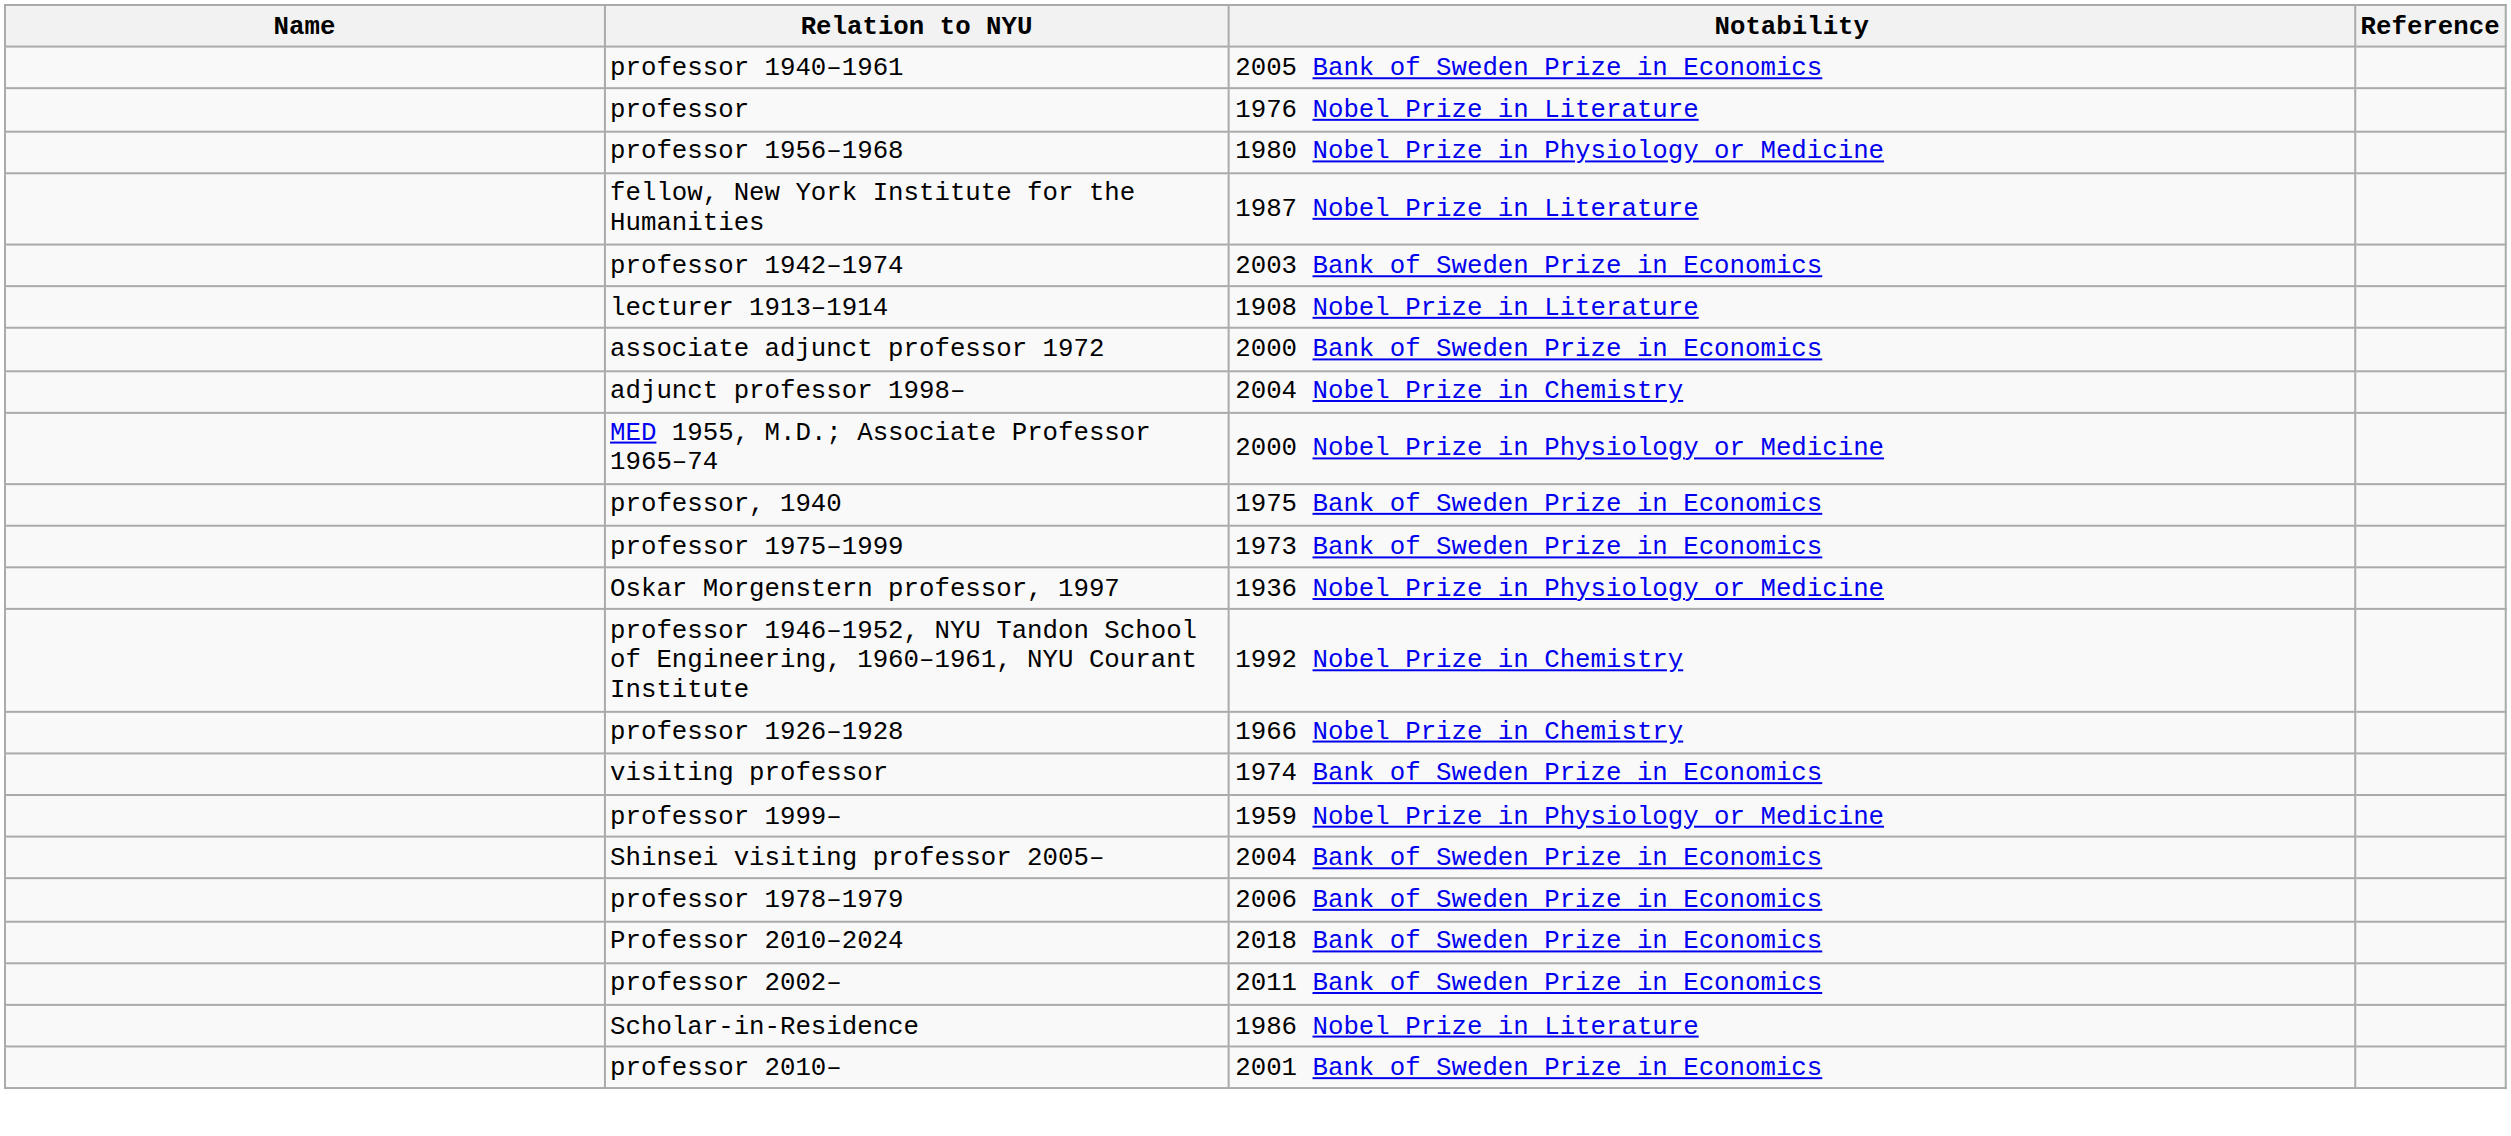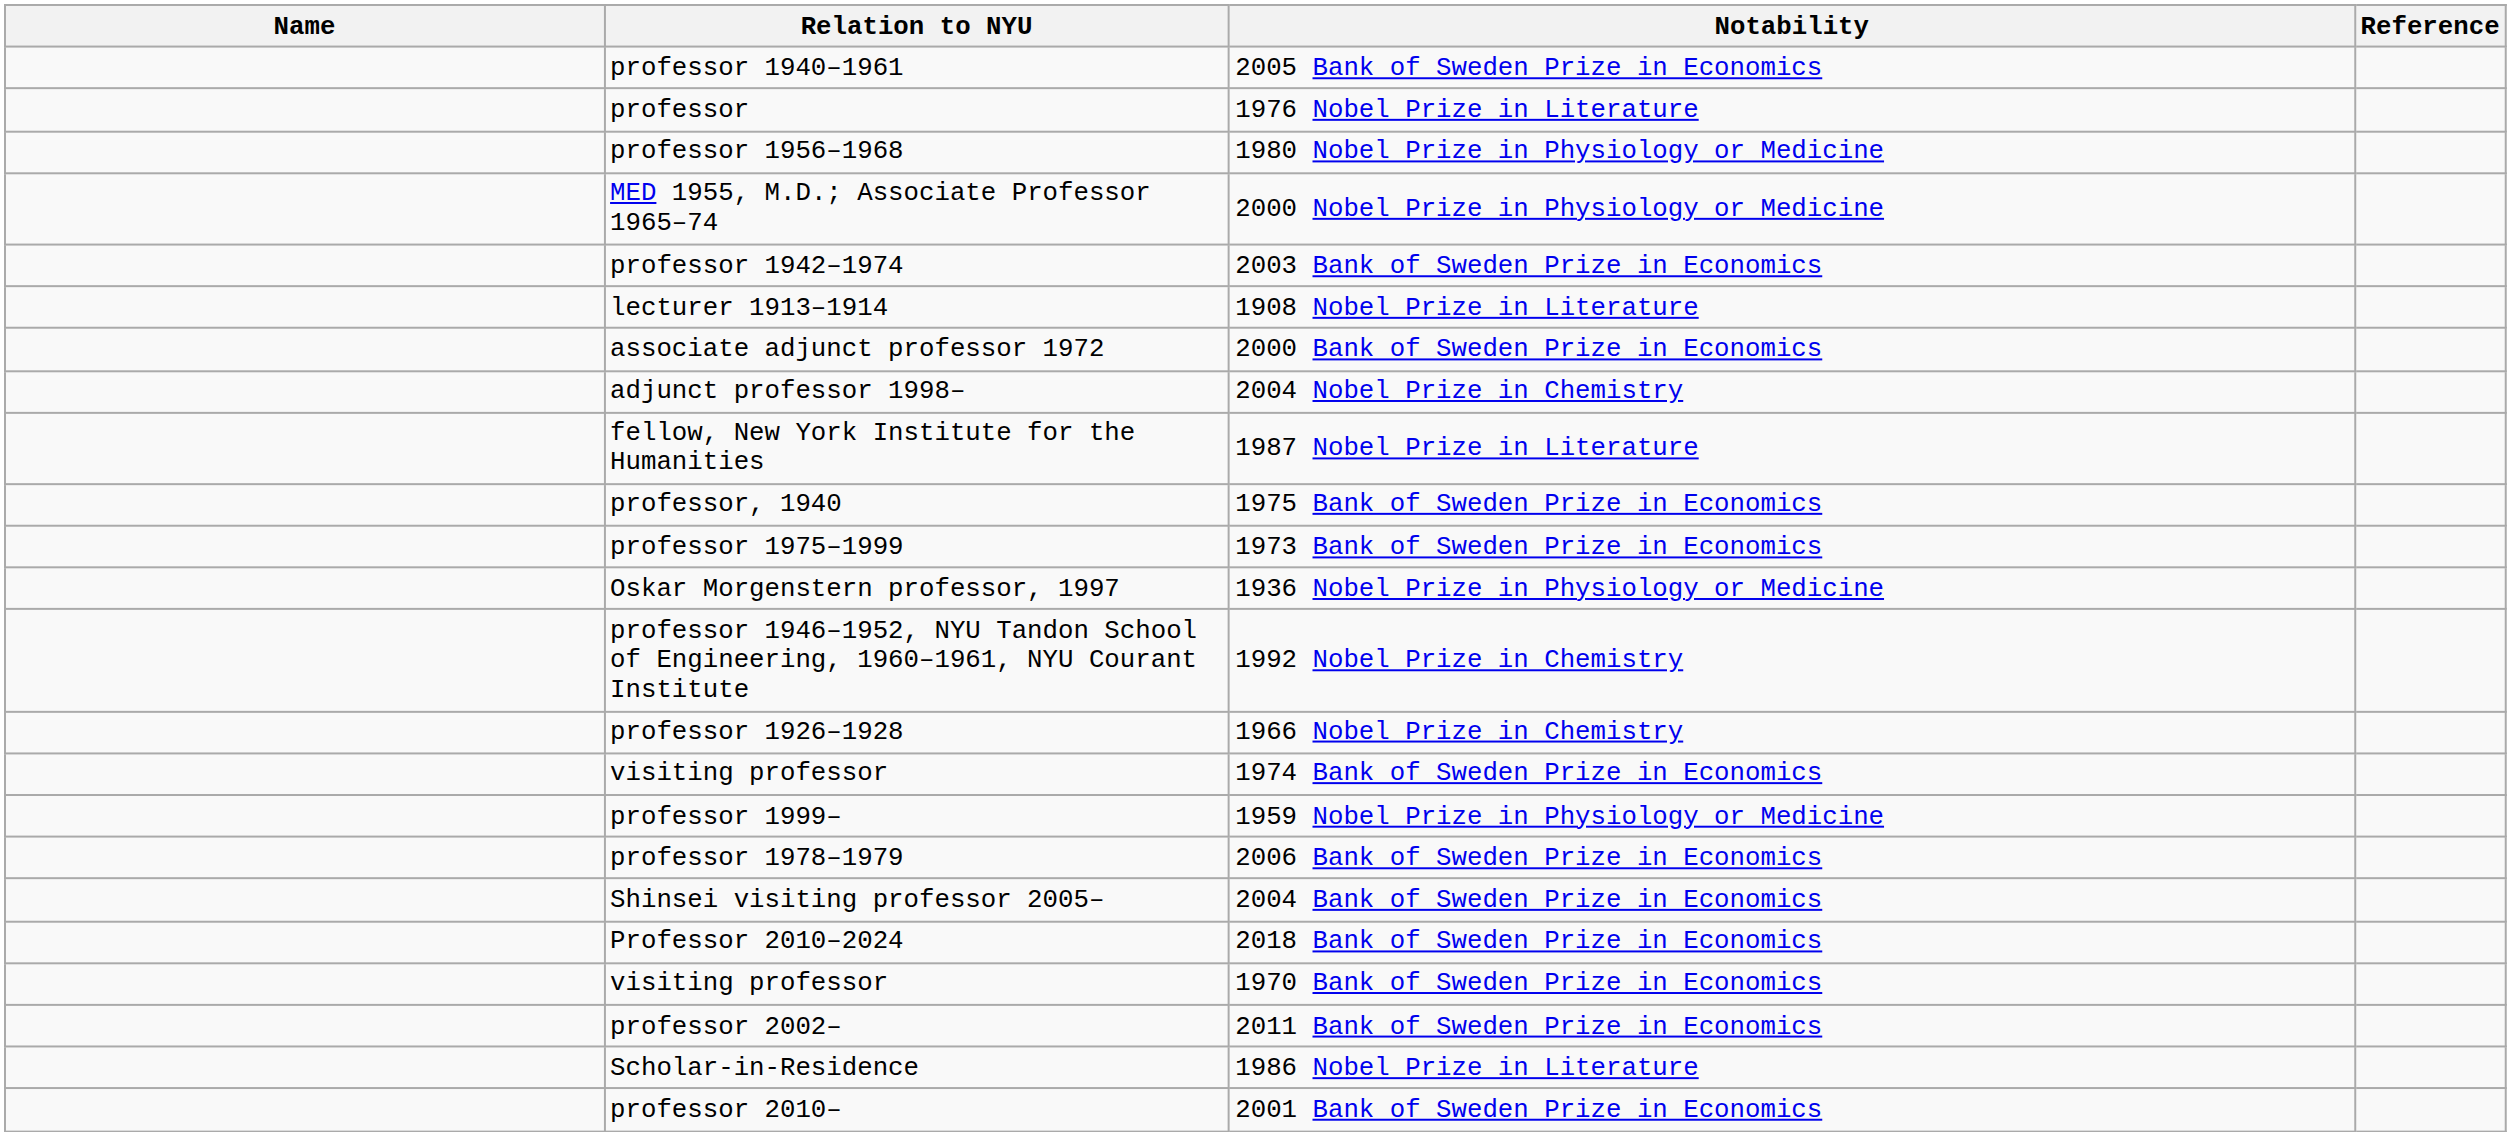 <table class="wikitable sortable" style="width:100%">
 <tr>
 <th style="width:*;">Name</th>
 <th style="width:25%;">Relation to NYU</th>
 <th style="width:45%;">Notability</th>
 <th style="width:5%;" class="unsortable">Reference</th>
 </tr>
 <tr>
 <td></td>
 <td>professor 1940–1961</td>
 <td>2005 <a href='#'>Bank of Sweden Prize in Economics</a></td>
 <td style="text-align:center;"></td>
 </tr>
 <tr>
 <td></td>
 <td>professor </td>
 <td>1976 <a href='#'>Nobel Prize in Literature</a></td>
 <td style="text-align:center;"></td>
 </tr>
 <tr>
 <td></td>
 <td>professor 1956–1968</td>
 <td>1980 <a href='#'>Nobel Prize in Physiology or Medicine</a></td>
 <td style="text-align:center;"></td>
 </tr>
 <tr>
 <td></td>
-<td>fellow, New York Institute for the Humanities</td>
-<td>1987 <a href='#'>Nobel Prize in Literature</a></td>
+<td><a href='#'>MED</a> 1955, M.D.; Associate Professor 1965–74</td>
+<td>2000 <a href='#'>Nobel Prize in Physiology or Medicine</a></td>
 <td style="text-align:center;"></td>
 </tr>
 <tr>
 <td></td>
 <td>professor 1942–1974</td>
 <td>2003 <a href='#'>Bank of Sweden Prize in Economics</a></td>
 <td style="text-align:center;"></td>
 </tr>
 <tr>
 <td></td>
 <td>lecturer 1913–1914</td>
 <td>1908 <a href='#'>Nobel Prize in Literature</a></td>
 <td style="text-align:center;"></td>
 </tr>
 <tr>
 <td></td>
 <td>associate adjunct professor 1972</td>
 <td>2000 <a href='#'>Bank of Sweden Prize in Economics</a></td>
 <td style="text-align:center;"></td>
 </tr>
 <tr>
 <td></td>
 <td>adjunct professor 1998–</td>
 <td>2004 <a href='#'>Nobel Prize in Chemistry</a></td>
 <td style="text-align:center;"></td>
 </tr>
 <tr>
 <td></td>
-<td><a href='#'>MED</a> 1955, M.D.; Associate Professor 1965–74</td>
-<td>2000 <a href='#'>Nobel Prize in Physiology or Medicine</a></td>
+<td>fellow, New York Institute for the Humanities</td>
+<td>1987 <a href='#'>Nobel Prize in Literature</a></td>
 <td style="text-align:center;"></td>
 </tr>
 <tr>
 <td></td>
 <td>professor, 1940</td>
 <td>1975 <a href='#'>Bank of Sweden Prize in Economics</a></td>
 <td style="text-align:center;"></td>
 </tr>
 <tr>
 <td></td>
 <td>professor 1975–1999 </td>
 <td>1973 <a href='#'>Bank of Sweden Prize in Economics</a></td>
 <td style="text-align:center;"></td>
 </tr>
 <tr>
 <td></td>
 <td>Oskar Morgenstern professor, 1997</td>
 <td>1936 <a href='#'>Nobel Prize in Physiology or Medicine</a></td>
 <td style="text-align:center;"></td>
 </tr>
 <tr>
 <td></td>
 <td>professor 1946–1952, NYU Tandon School of Engineering, 1960–1961, NYU Courant Institute</td>
 <td>1992 <a href='#'>Nobel Prize in Chemistry</a></td>
 <td style="text-align:center;"></td>
 </tr>
 <tr>
 <td></td>
 <td>professor 1926–1928</td>
 <td>1966 <a href='#'>Nobel Prize in Chemistry</a></td>
 <td style="text-align:center;"></td>
 </tr>
 <tr>
 <td></td>
 <td>visiting professor </td>
 <td>1974 <a href='#'>Bank of Sweden Prize in Economics</a></td>
 <td style="text-align:center;"></td>
 </tr>
 <tr>
 <td></td>
 <td>professor 1999–</td>
 <td>1959 <a href='#'>Nobel Prize in Physiology or Medicine</a></td>
 <td style="text-align:center;"></td>
 </tr>
 <tr>
 <td></td>
+<td>professor 1978–1979</td>
+<td>2006 <a href='#'>Bank of Sweden Prize in Economics</a></td>
+<td style="text-align:center;"></td>
+</tr>
+<tr>
+<td></td>
 <td>Shinsei visiting professor 2005–</td>
 <td>2004 <a href='#'>Bank of Sweden Prize in Economics</a></td>
 <td style="text-align:center;"></td>
 </tr>
 <tr>
 <td></td>
-<td>professor 1978–1979</td>
-<td>2006 <a href='#'>Bank of Sweden Prize in Economics</a></td>
+<td>Professor 2010–2024</td>
+<td>2018 <a href='#'>Bank of Sweden Prize in Economics</a></td>
 <td style="text-align:center;"></td>
 </tr>
 <tr>
 <td></td>
-<td>Professor 2010–2024</td>
-<td>2018 <a href='#'>Bank of Sweden Prize in Economics</a></td>
+<td>visiting professor </td>
+<td>1970 <a href='#'>Bank of Sweden Prize in Economics</a></td>
 <td style="text-align:center;"></td>
 </tr>
 <tr>
 <td></td>
 <td>professor 2002–</td>
 <td>2011 <a href='#'>Bank of Sweden Prize in Economics</a></td>
 <td style="text-align:center;"></td>
 </tr>
 <tr>
 <td></td>
 <td>Scholar-in-Residence</td>
 <td>1986 <a href='#'>Nobel Prize in Literature</a></td>
 <td style="text-align:center;"></td>
 </tr>
 <tr>
 <td></td>
 <td>professor 2010–</td>
 <td>2001 <a href='#'>Bank of Sweden Prize in Economics</a></td>
 <td style="text-align:center;"></td>
 </tr>
 </table>
